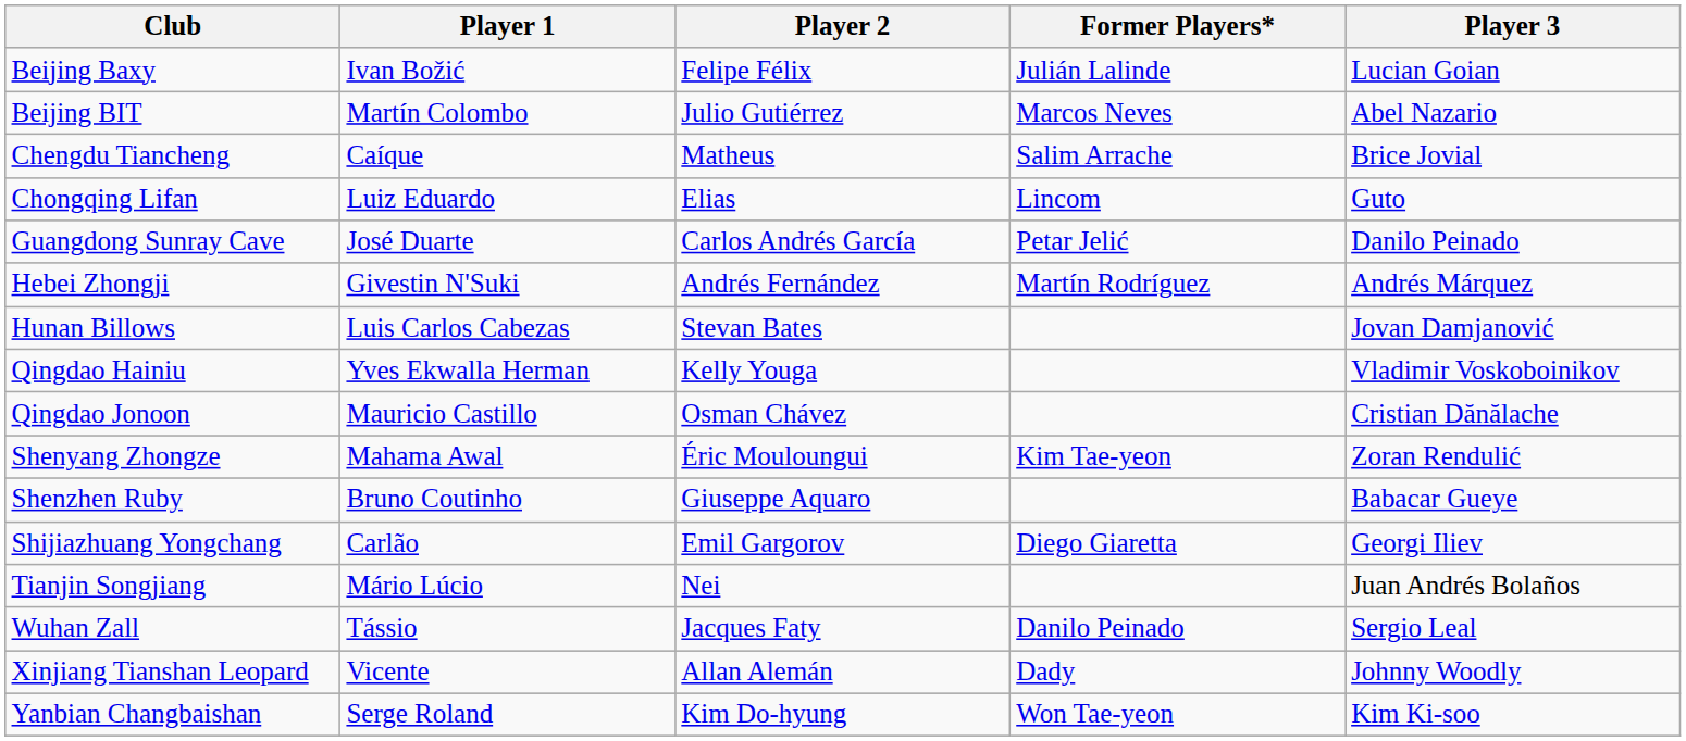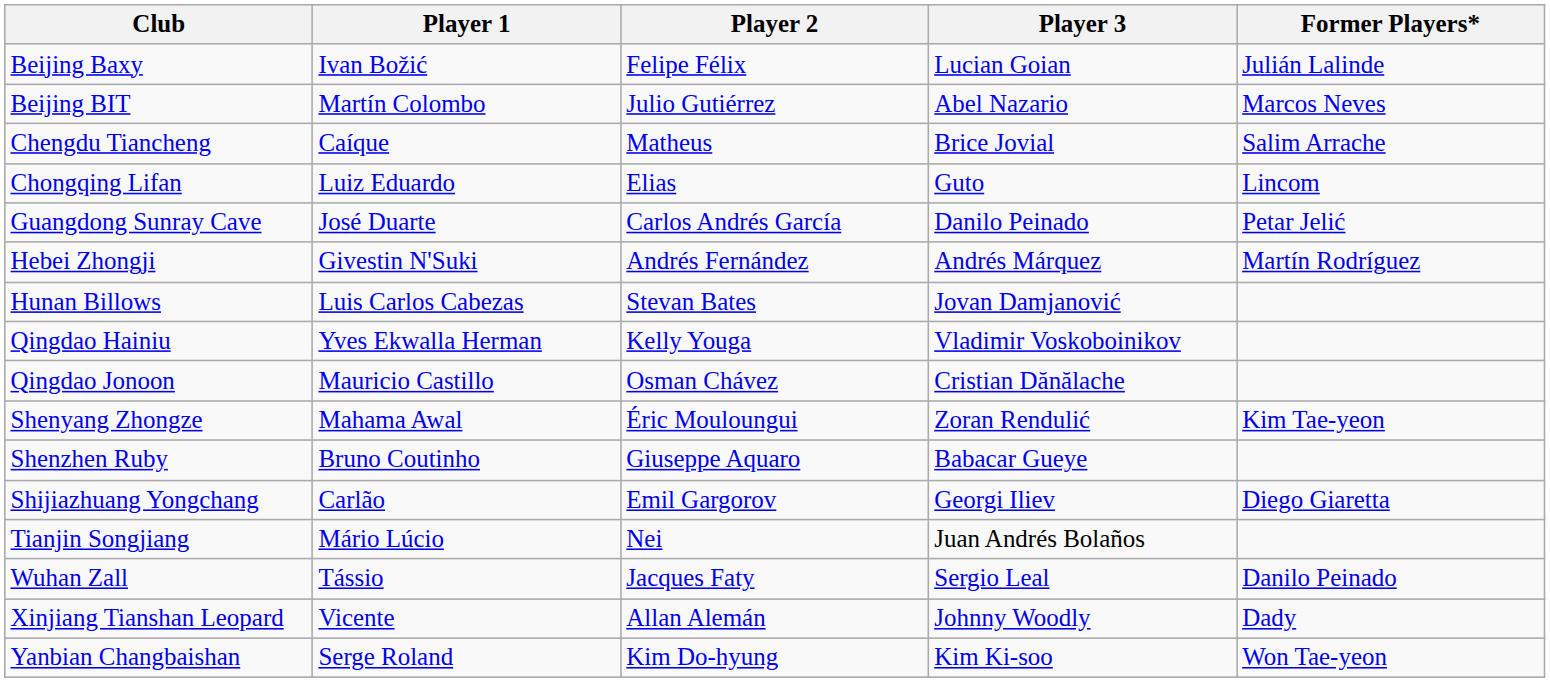 <table class="wikitable" border="1">
 <tr>
 <th width="190">Club</th>
 <th width="190">Player 1</th>
 <th width="190">Player 2</th>
+<th width="190">Player 3</th>
 <th width="190">Former Players*</th>
-<th width="190">Player 3</th>
 </tr>
 <tr>
 <td><a href='#'>Beijing Baxy</a></td>
 <td> <a href='#'>Ivan Božić</a></td>
 <td> <a href='#'>Felipe Félix</a></td>
+<td> <a href='#'>Lucian Goian</a></td>
 <td> <a href='#'>Julián Lalinde</a></td>
-<td> <a href='#'>Lucian Goian</a></td>
 </tr>
 <tr>
 <td><a href='#'>Beijing BIT</a></td>
 <td> <a href='#'>Martín Colombo</a></td>
 <td> <a href='#'>Julio Gutiérrez</a></td>
+<td> <a href='#'>Abel Nazario</a></td>
 <td> <a href='#'>Marcos Neves</a></td>
-<td> <a href='#'>Abel Nazario</a></td>
 </tr>
 <tr>
 <td><a href='#'>Chengdu Tiancheng</a></td>
 <td> <a href='#'>Caíque</a></td>
 <td> <a href='#'>Matheus</a></td>
+<td> <a href='#'>Brice Jovial</a></td>
 <td> <a href='#'>Salim Arrache</a></td>
-<td> <a href='#'>Brice Jovial</a></td>
 </tr>
 <tr>
 <td><a href='#'>Chongqing Lifan</a></td>
 <td> <a href='#'>Luiz Eduardo</a></td>
 <td> <a href='#'>Elias</a></td>
+<td> <a href='#'>Guto</a></td>
 <td> <a href='#'>Lincom</a>  </td>
-<td> <a href='#'>Guto</a></td>
 </tr>
 <tr>
 <td><a href='#'>Guangdong Sunray Cave</a></td>
 <td> <a href='#'>José Duarte</a></td>
 <td> <a href='#'>Carlos Andrés García</a></td>
+<td> <a href='#'>Danilo Peinado</a></td>
 <td> <a href='#'>Petar Jelić</a></td>
-<td> <a href='#'>Danilo Peinado</a></td>
 </tr>
 <tr>
 <td><a href='#'>Hebei Zhongji</a></td>
 <td> <a href='#'>Givestin N'Suki</a></td>
 <td> <a href='#'>Andrés Fernández</a></td>
+<td> <a href='#'>Andrés Márquez</a></td>
 <td> <a href='#'>Martín Rodríguez</a></td>
-<td> <a href='#'>Andrés Márquez</a></td>
 </tr>
 <tr>
 <td><a href='#'>Hunan Billows</a></td>
 <td> <a href='#'>Luis Carlos Cabezas</a></td>
 <td> <a href='#'>Stevan Bates</a></td>
+<td> <a href='#'>Jovan Damjanović</a></td>
 <td></td>
-<td> <a href='#'>Jovan Damjanović</a></td>
 </tr>
 <tr>
 <td><a href='#'>Qingdao Hainiu</a></td>
 <td> <a href='#'>Yves Ekwalla Herman</a></td>
 <td> <a href='#'>Kelly Youga</a></td>
+<td> <a href='#'>Vladimir Voskoboinikov</a></td>
 <td></td>
-<td> <a href='#'>Vladimir Voskoboinikov</a></td>
 </tr>
 <tr>
 <td><a href='#'>Qingdao Jonoon</a></td>
 <td> <a href='#'>Mauricio Castillo</a></td>
 <td> <a href='#'>Osman Chávez</a></td>
+<td> <a href='#'>Cristian Dănălache</a></td>
 <td></td>
-<td> <a href='#'>Cristian Dănălache</a></td>
 </tr>
 <tr>
 <td><a href='#'>Shenyang Zhongze</a></td>
 <td> <a href='#'>Mahama Awal</a></td>
 <td> <a href='#'>Éric Mouloungui</a></td>
+<td> <a href='#'>Zoran Rendulić</a></td>
 <td> <a href='#'>Kim Tae-yeon</a></td>
-<td> <a href='#'>Zoran Rendulić</a></td>
 </tr>
 <tr>
 <td><a href='#'>Shenzhen Ruby</a></td>
 <td> <a href='#'>Bruno Coutinho</a></td>
 <td> <a href='#'>Giuseppe Aquaro</a></td>
+<td> <a href='#'>Babacar Gueye</a></td>
 <td></td>
-<td> <a href='#'>Babacar Gueye</a></td>
 </tr>
 <tr>
 <td><a href='#'>Shijiazhuang Yongchang</a></td>
 <td> <a href='#'>Carlão</a></td>
 <td> <a href='#'>Emil Gargorov</a></td>
+<td> <a href='#'>Georgi Iliev</a></td>
 <td> <a href='#'>Diego Giaretta</a></td>
-<td> <a href='#'>Georgi Iliev</a></td>
 </tr>
 <tr>
 <td><a href='#'>Tianjin Songjiang</a></td>
 <td> <a href='#'>Mário Lúcio</a></td>
 <td> <a href='#'>Nei</a></td>
+<td> Juan Andrés Bolaños</td>
 <td></td>
-<td> Juan Andrés Bolaños</td>
 </tr>
 <tr>
 <td><a href='#'>Wuhan Zall</a></td>
 <td> <a href='#'>Tássio</a></td>
 <td> <a href='#'>Jacques Faty</a></td>
+<td> <a href='#'>Sergio Leal</a></td>
 <td> <a href='#'>Danilo Peinado</a></td>
-<td> <a href='#'>Sergio Leal</a></td>
 </tr>
 <tr>
 <td><a href='#'>Xinjiang Tianshan Leopard</a></td>
 <td> <a href='#'>Vicente</a></td>
 <td> <a href='#'>Allan Alemán</a></td>
+<td> <a href='#'>Johnny Woodly</a></td>
 <td> <a href='#'>Dady</a></td>
-<td> <a href='#'>Johnny Woodly</a></td>
 </tr>
 <tr>
 <td><a href='#'>Yanbian Changbaishan</a></td>
 <td> <a href='#'>Serge Roland</a></td>
 <td> <a href='#'>Kim Do-hyung</a></td>
+<td> <a href='#'>Kim Ki-soo</a></td>
 <td> <a href='#'>Won Tae-yeon</a></td>
-<td> <a href='#'>Kim Ki-soo</a></td>
 </tr>
 </table>
